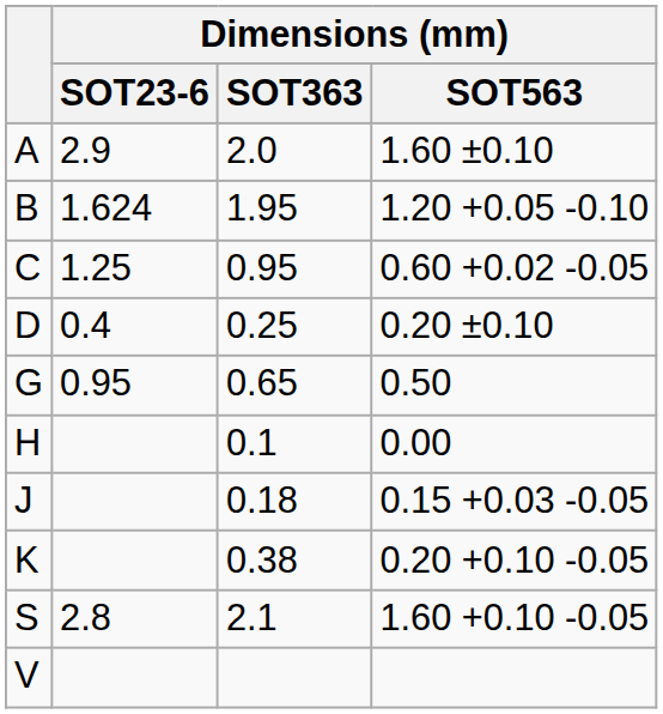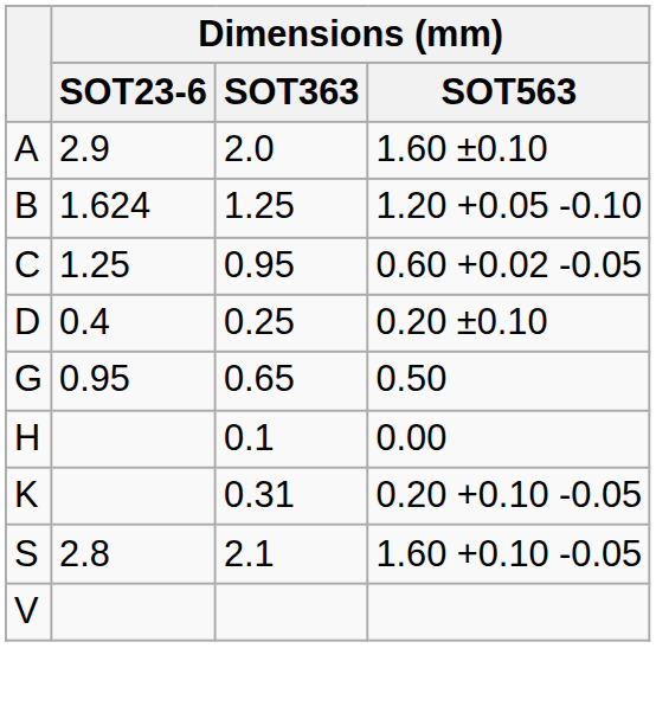 <table class="wikitable">
 <tr>
 <th rowspan=2></th>
 <th colspan=3>Dimensions (mm)</th>
 </tr>
 <tr>
 <th>SOT23-6</th>
 <th>SOT363</th>
 <th>SOT563</th>
 </tr>
 <tr>
 <td>A</td>
 <td>2.9</td>
 <td>2.0</td>
 <td>1.60 ±0.10</td>
 </tr>
 <tr>
 <td>B</td>
 <td>1.624</td>
-<td>1.95</td>
+<td>1.25</td>
 <td>1.20 +0.05 -0.10</td>
 </tr>
 <tr>
 <td>C</td>
 <td>1.25</td>
 <td>0.95</td>
 <td>0.60 +0.02 -0.05</td>
 </tr>
 <tr>
 <td>D</td>
 <td>0.4</td>
 <td>0.25</td>
 <td>0.20 ±0.10</td>
 </tr>
 <tr>
 <td>G</td>
 <td>0.95</td>
 <td>0.65</td>
 <td>0.50</td>
 </tr>
 <tr>
 <td>H</td>
 <td></td>
 <td>0.1</td>
 <td>0.00</td>
 </tr>
 <tr>
-<td>J</td>
-<td></td>
-<td>0.18</td>
-<td>0.15 +0.03 -0.05</td>
-</tr>
-<tr>
 <td>K</td>
 <td></td>
-<td>0.38</td>
+<td>0.31</td>
 <td>0.20 +0.10 -0.05</td>
 </tr>
 <tr>
 <td>S</td>
 <td>2.8</td>
 <td>2.1</td>
 <td>1.60 +0.10 -0.05</td>
 </tr>
 <tr>
 <td>V</td>
 <td></td>
 <td></td>
 <td></td>
 </tr>
 </table>
